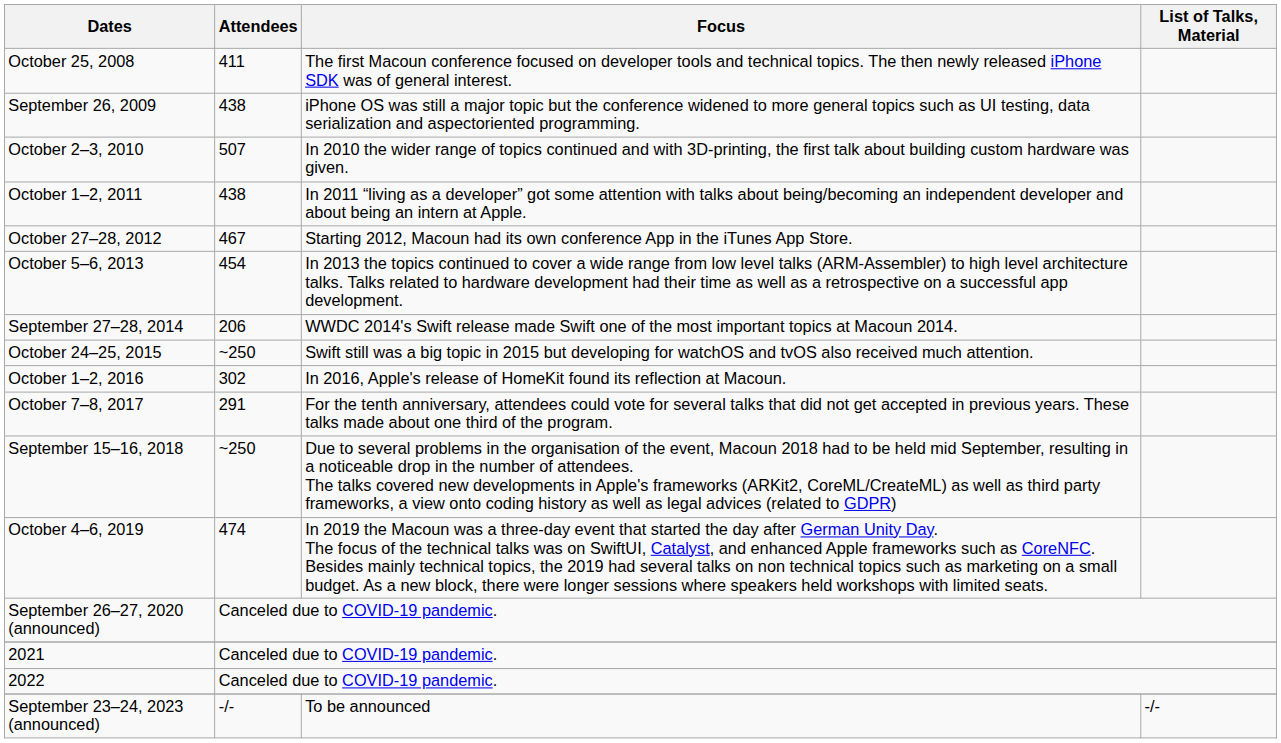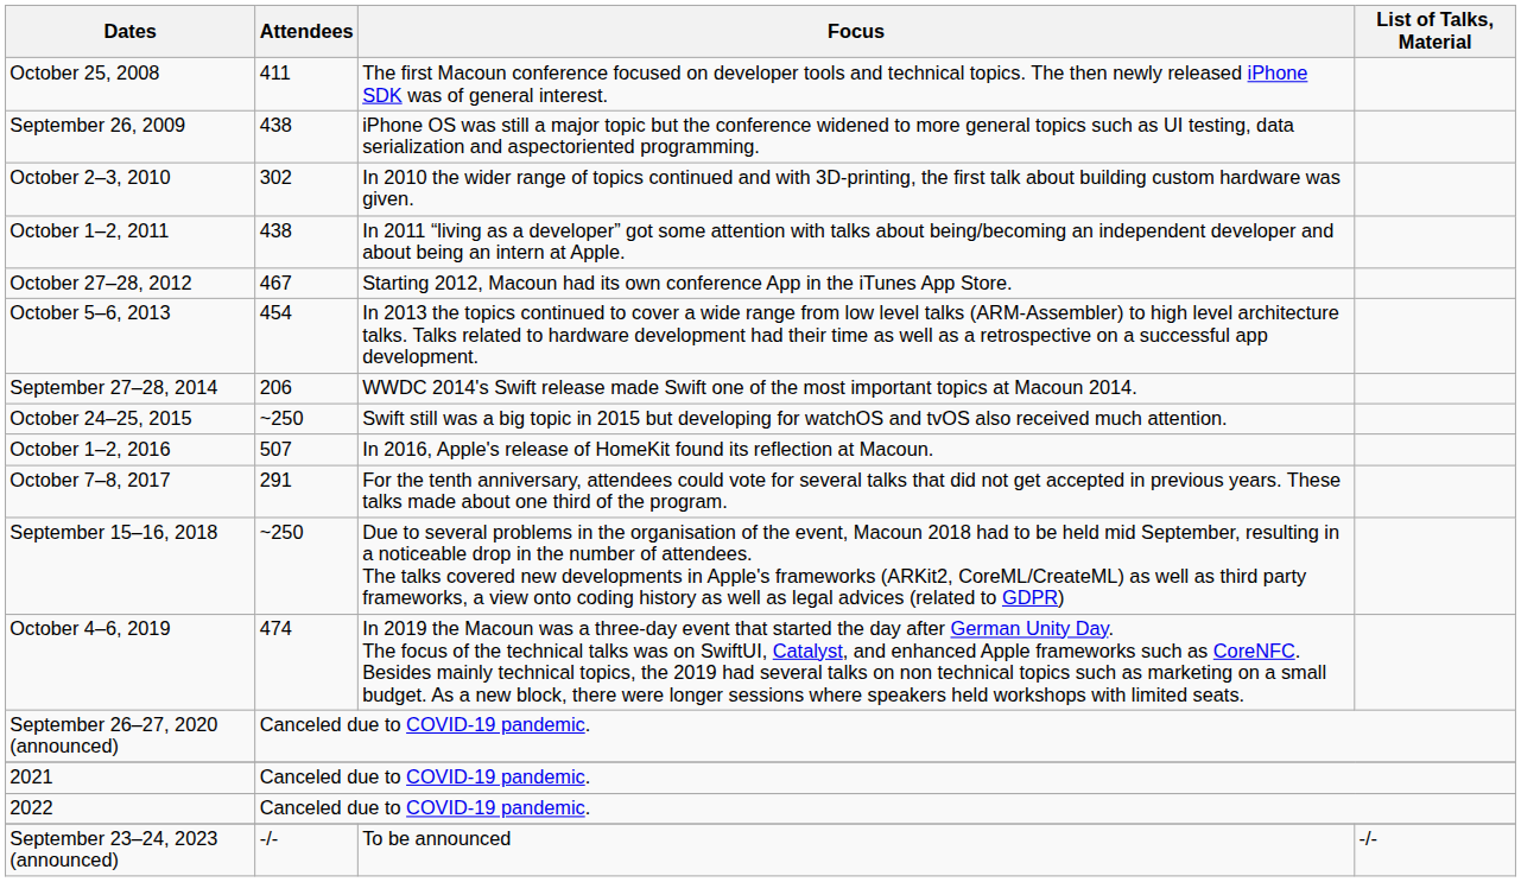 <table class="wikitable sortable">
 <tr>
 <th>Dates</th>
 <th data-sort-type="number">Attendees</th>
 <th class="unsortable">Focus</th>
 <th class="unsortable">List of Talks, Material</th>
 </tr>
 <tr style="vertical-align: top;">
 <td data-sort-value="2008">October 25, 2008</td>
 <td>411</td>
 <td>The first Macoun conference focused on developer tools and technical topics. The then newly released <a href='#'>iPhone SDK</a> was of general interest.</td>
 <td></td>
 </tr>
 <tr style="vertical-align: top;">
 <td style="white-space: nowrap;" data-sort-value="2009">September 26, 2009</td>
 <td>438</td>
 <td>iPhone OS was still a major topic but the conference widened to more general topics such as UI testing, data serialization and aspectoriented programming.</td>
 <td></td>
 </tr>
 <tr style="vertical-align: top;">
 <td data-sort-value="2010">October 2–3, 2010</td>
-<td>507</td>
+<td>302</td>
 <td>In 2010 the wider range of topics continued and with 3D-printing, the first talk about building custom hardware was given.</td>
 <td></td>
 </tr>
 <tr style="vertical-align: top;">
 <td data-sort-value="2011">October 1–2, 2011</td>
 <td>438</td>
 <td>In 2011 “living as a developer” got some attention with talks about being/becoming an independent developer and about being an intern at Apple.</td>
 <td></td>
 </tr>
 <tr style="vertical-align: top;">
 <td data-sort-value="2012">October 27–28, 2012</td>
 <td>467</td>
 <td>Starting 2012, Macoun had its own conference App in the iTunes App Store.</td>
 <td></td>
 </tr>
 <tr style="vertical-align: top;">
 <td data-sort-value="2013">October 5–6, 2013</td>
 <td>454</td>
 <td>In 2013 the topics continued to cover a wide range from low level talks (ARM-Assembler) to high level architecture talks. Talks related to hardware development had their time as well as a retrospective on a successful app development.</td>
 <td></td>
 </tr>
 <tr style="vertical-align: top;">
 <td data-sort-value="2014">September 27–28, 2014</td>
 <td>206</td>
 <td>WWDC 2014's Swift release made Swift one of the most important topics at Macoun 2014.</td>
 <td></td>
 </tr>
 <tr style="vertical-align: top;">
 <td data-sort-value="2015">October 24–25, 2015</td>
 <td>~250</td>
 <td>Swift still was a big topic in 2015 but developing for watchOS and tvOS also received much attention.</td>
 <td></td>
 </tr>
 <tr style="vertical-align: top;">
 <td data-sort-value="2016">October 1–2, 2016</td>
-<td>302</td>
+<td>507</td>
 <td>In 2016, Apple's release of HomeKit found its reflection at Macoun.</td>
 <td></td>
 </tr>
 <tr style="vertical-align: top;">
 <td data-sort-value="2017">October 7–8, 2017</td>
 <td>291</td>
 <td>For the tenth anniversary, attendees could vote for several talks that did not get accepted in previous years. These talks made about one third of the program.</td>
 <td></td>
 </tr>
 <tr style="vertical-align: top;">
 <td data-sort-value="2018">September 15–16, 2018</td>
 <td>~250</td>
 <td>Due to several problems in the organisation of the event, Macoun 2018 had to be held mid September, resulting in a noticeable drop in the number of attendees.<br>The talks covered new developments in Apple's frameworks (ARKit2, CoreML/CreateML) as well as third party frameworks, a view onto coding history as well as legal advices (related to <a href='#'>GDPR</a>)</td>
 <td></td>
 </tr>
 <tr style="vertical-align: top;">
 <td data-sort-value="2019">October 4–6, 2019</td>
 <td>474</td>
 <td>In 2019 the Macoun was a three-day event that started the day after <a href='#'>German Unity Day</a>.<br>The focus of the technical talks was on SwiftUI, <a href='#'>Catalyst</a>, and enhanced Apple frameworks such as <a href='#'>CoreNFC</a>.<br>Besides mainly technical topics, the 2019 had several talks on non technical topics such as marketing on a small budget. As a new block, there were longer sessions where speakers held workshops with limited seats.</td>
 <td></td>
 </tr>
 <tr style="vertical-align: top;">
 <td data-sort-value="2020">September 26–27, 2020 (announced)</td>
 <td colspan="3" data-sort-value="0">Canceled due to <a href='#'>COVID-19 pandemic</a>.</td>
 </tr>
 <tr>
 </tr>
 <tr style="vertical-align: top;">
 <td data-sort-value="2021">2021</td>
 <td colspan="3" data-sort-value="0">Canceled due to <a href='#'>COVID-19 pandemic</a>.</td>
 </tr>
 <tr>
 </tr>
 <tr style="vertical-align: top;">
 <td data-sort-value="2022">2022</td>
 <td colspan="3" data-sort-value="0">Canceled due to <a href='#'>COVID-19 pandemic</a>.</td>
 </tr>
 <tr>
 </tr>
 <tr style="vertical-align: top;">
 <td data-sort-value="2023">September 23–24, 2023 (announced)</td>
 <td>-/-</td>
 <td>To be announced</td>
 <td>-/-</td>
 </tr>
 </table>
